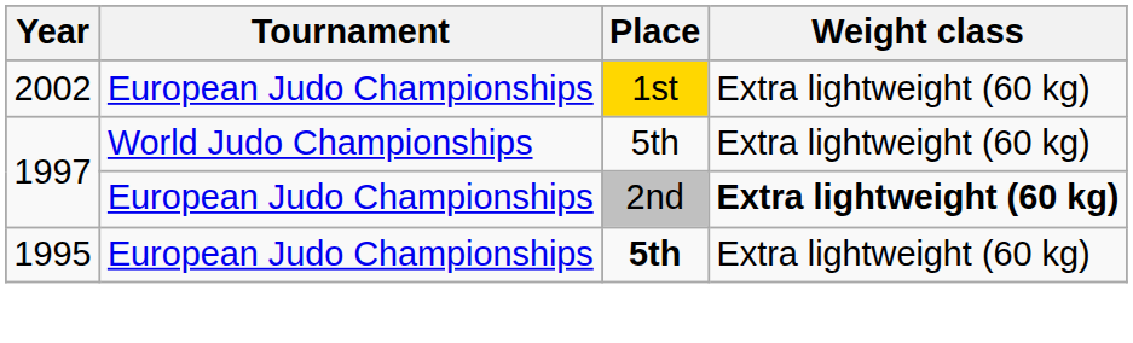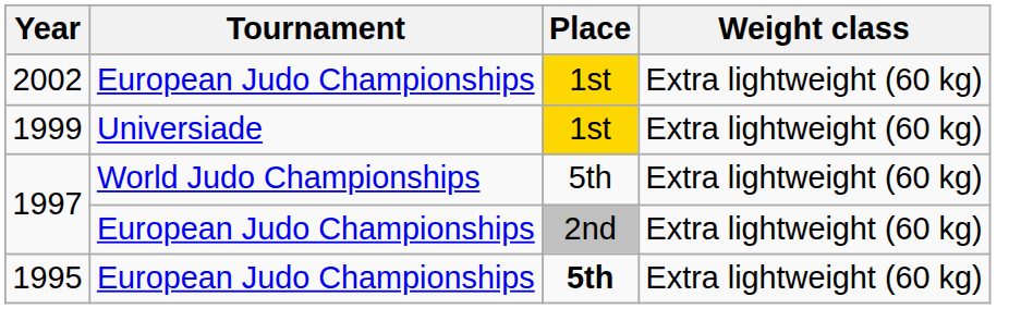 <table class=wikitable>
 <tr>
 <th>Year</th>
 <th>Tournament</th>
 <th>Place</th>
 <th>Weight class</th>
 </tr>
 <tr>
 <td>2002</td>
 <td><a href='#'>European Judo Championships</a></td>
 <td bgcolor="gold" align="center">1st</td>
 <td>Extra lightweight (60 kg)</td>
 </tr>
 <tr>
+<td>1999</td>
+<td><a href='#'>Universiade</a></td>
+<td bgcolor="gold" align="center">1st</td>
+<td>Extra lightweight (60 kg)</td>
+</tr>
+<tr>
 <td rowspan=2>1997</td>
 <td><a href='#'>World Judo Championships</a></td>
 <td align="center">5th</td>
 <td>Extra lightweight (60 kg)</td>
 </tr>
 <tr>
 <td><a href='#'>European Judo Championships</a></td>
 <td bgcolor="silver" align="center">2nd</td>
-<td><strong>Extra lightweight (60 kg)</strong></td>
+<td>Extra lightweight (60 kg)</td>
 </tr>
 <tr>
 <td>1995</td>
 <td><a href='#'>European Judo Championships</a></td>
 <td align="center"><strong>5th</strong></td>
 <td>Extra lightweight (60 kg)</td>
 </tr>
 </table>
